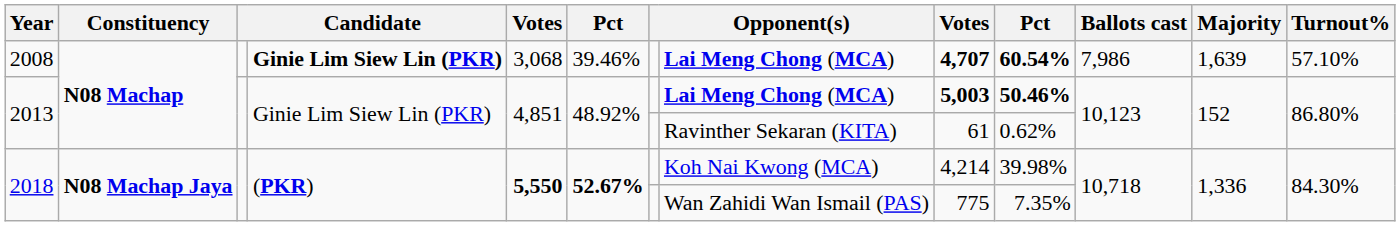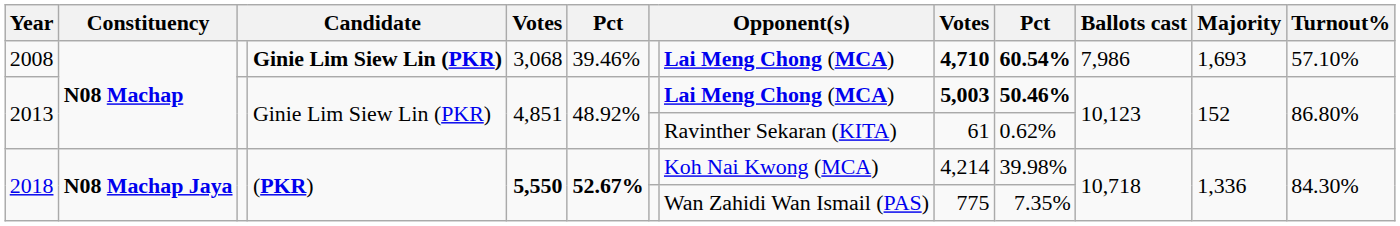 <table class="wikitable" style="margin:0.5em ; font-size:95%">
 <tr>
 <th>Year</th>
 <th>Constituency</th>
 <th colspan=2>Candidate</th>
 <th>Votes</th>
 <th>Pct</th>
 <th colspan=2>Opponent(s)</th>
 <th>Votes</th>
 <th>Pct</th>
 <th>Ballots cast</th>
 <th>Majority</th>
 <th>Turnout%</th>
 </tr>
 <tr>
 <td>2008</td>
 <td rowspan=3><strong>N08 <a href='#'>Machap</a></strong></td>
 <td></td>
 <td><strong>Ginie Lim Siew Lin (<a href='#'>PKR</a>)</strong></td>
 <td align="right">3,068</td>
 <td>39.46%</td>
 <td></td>
 <td><strong><a href='#'>Lai Meng Chong</a></strong> (<a href='#'><strong>MCA</strong></a>)</td>
-<td align="right"><strong>4,707</strong></td>
+<td align="right"><strong>4,710</strong></td>
 <td><strong>60.54%</strong></td>
 <td>7,986</td>
-<td>1,639</td>
+<td>1,693</td>
 <td>57.10%</td>
 </tr>
 <tr>
 <td rowspan=2>2013</td>
 <td rowspan=2 ></td>
 <td rowspan=2>Ginie Lim Siew Lin (<a href='#'>PKR</a>)</td>
 <td rowspan=2 align="right">4,851</td>
 <td rowspan=2>48.92%</td>
 <td></td>
 <td><strong><a href='#'>Lai Meng Chong</a></strong> (<a href='#'><strong>MCA</strong></a>)</td>
 <td align="right"><strong>5,003</strong></td>
 <td><strong>50.46%</strong></td>
 <td rowspan=2>10,123</td>
 <td rowspan=2>152</td>
 <td rowspan=2>86.80%</td>
 </tr>
 <tr>
 <td></td>
 <td>Ravinther Sekaran (<a href='#'>KITA</a>)</td>
 <td align="right">61</td>
 <td>0.62%</td>
 </tr>
 <tr>
 <td rowspan=2><a href='#'>2018</a></td>
 <td rowspan=2><strong>N08 <a href='#'>Machap Jaya</a></strong></td>
 <td rowspan=2 ></td>
 <td rowspan=2><strong></strong> (<a href='#'><strong>PKR</strong></a>)</td>
 <td rowspan=2 align="right"><strong>5,550</strong></td>
 <td rowspan=2><strong>52.67%</strong></td>
 <td></td>
 <td><a href='#'>Koh Nai Kwong</a> (<a href='#'>MCA</a>)</td>
 <td align="right">4,214</td>
 <td>39.98%</td>
 <td rowspan=2>10,718</td>
 <td rowspan=2>1,336</td>
 <td rowspan=2>84.30%</td>
 </tr>
 <tr>
 <td></td>
 <td>Wan Zahidi Wan Ismail (<a href='#'>PAS</a>)</td>
 <td align="right">775</td>
 <td align=right>7.35%</td>
 </tr>
 </table>
